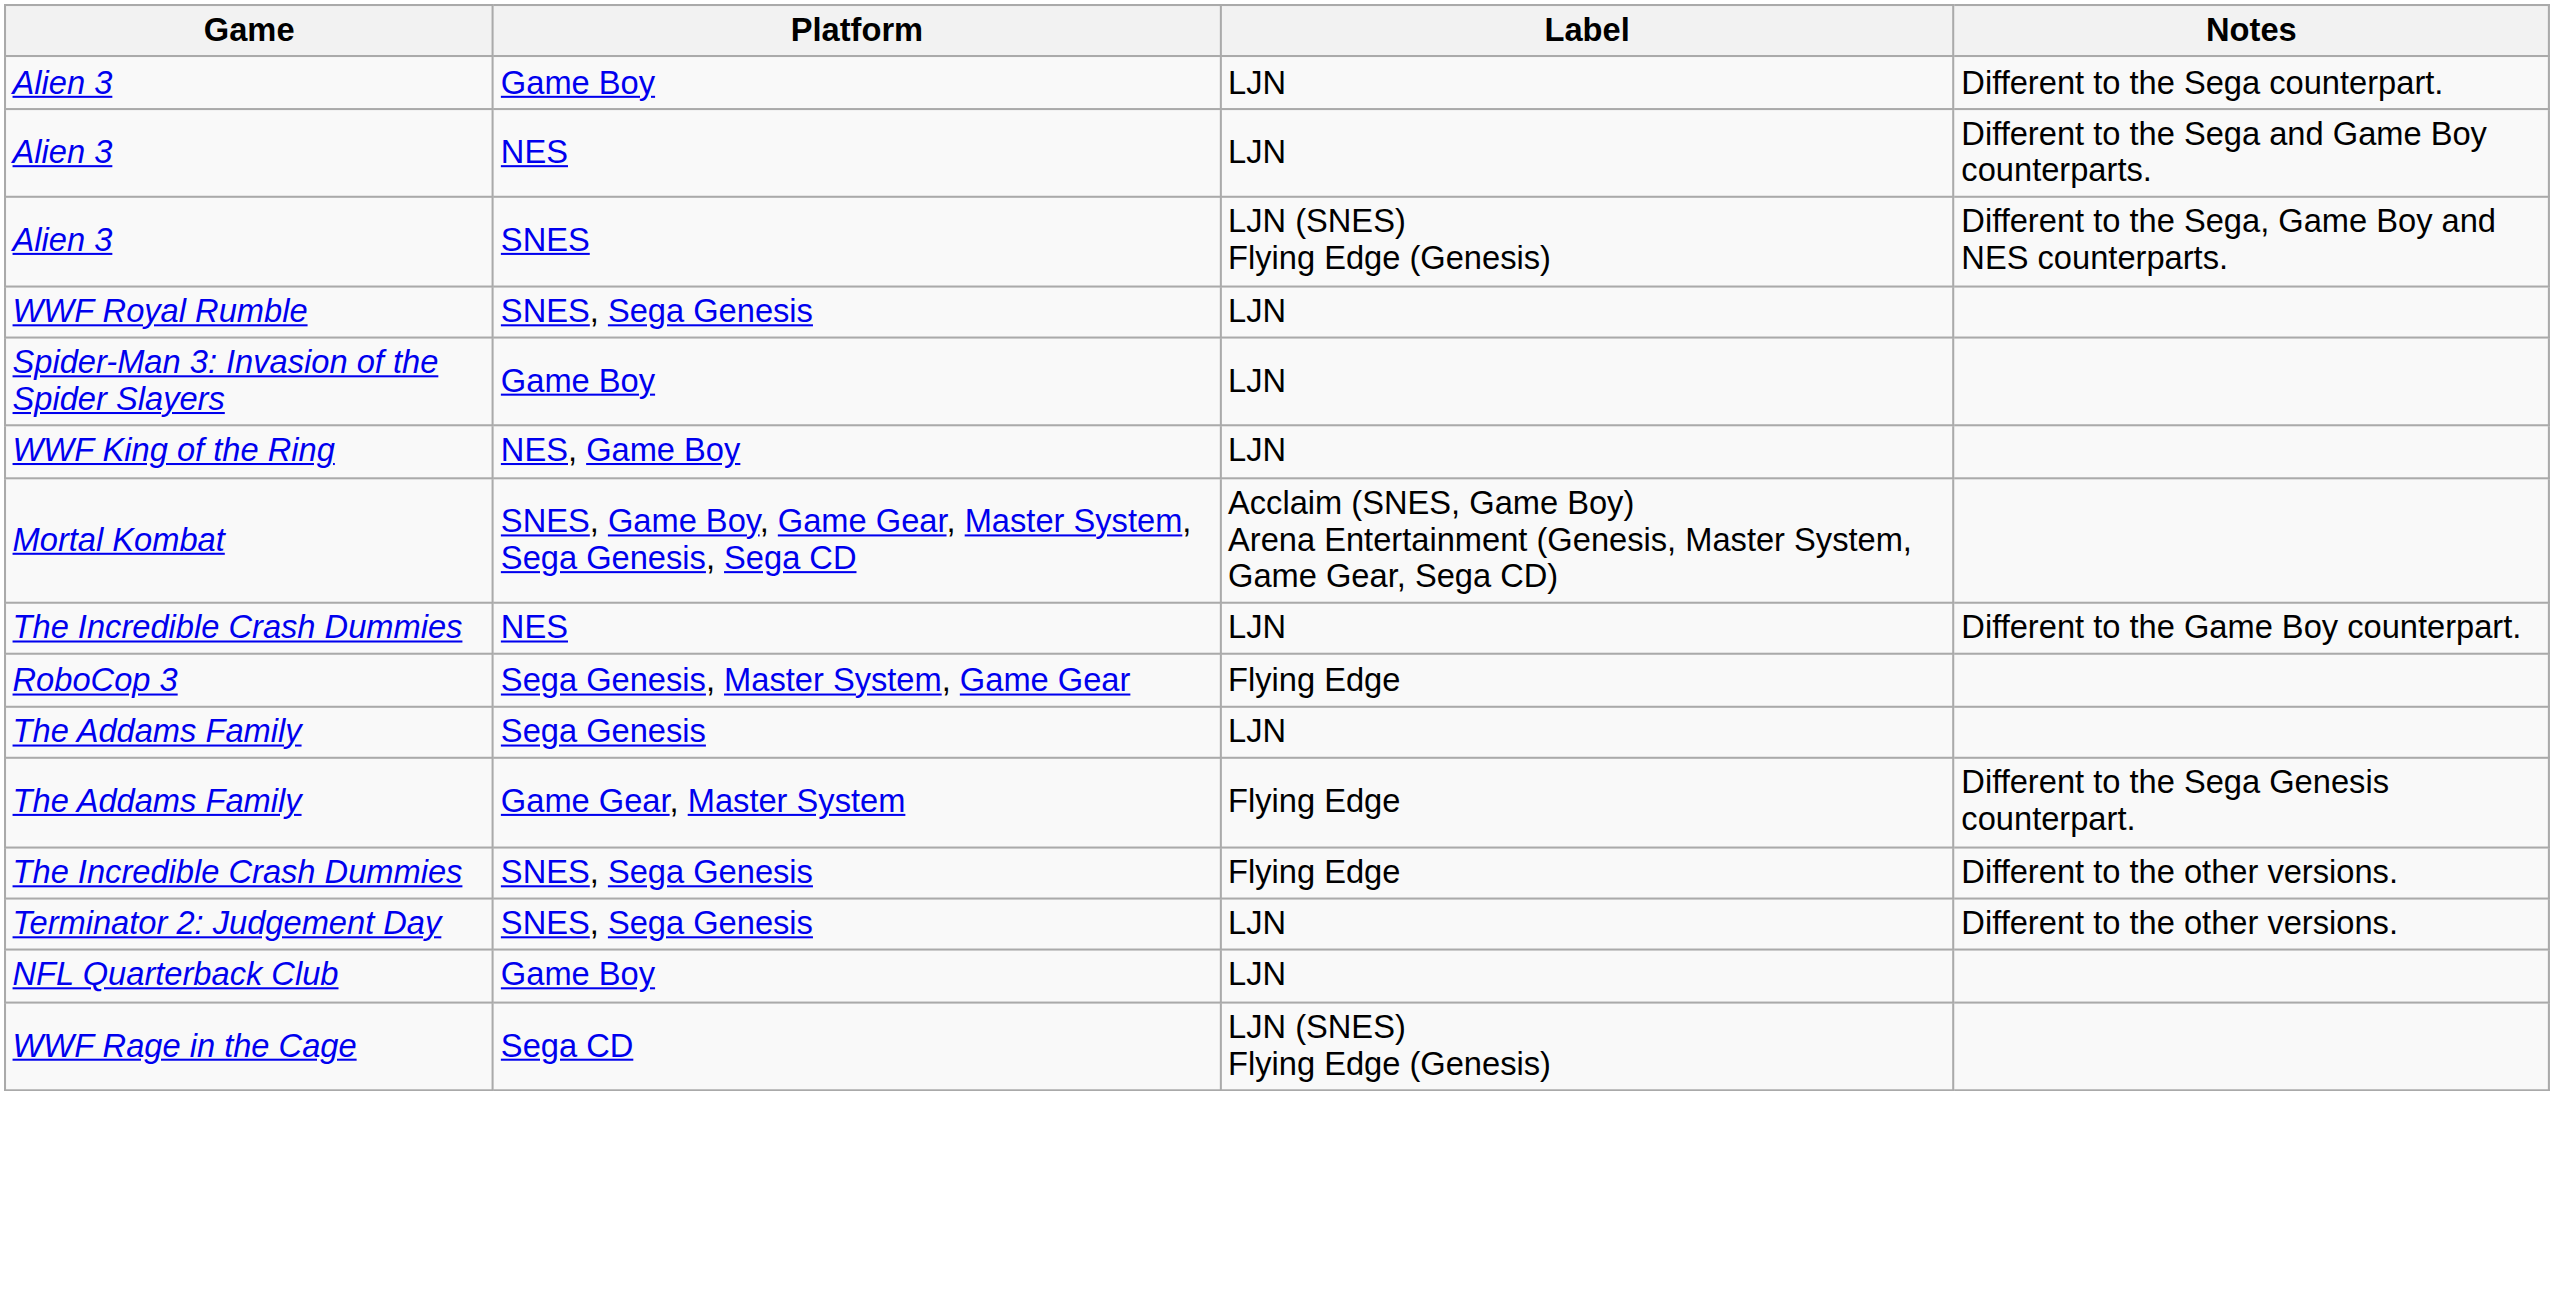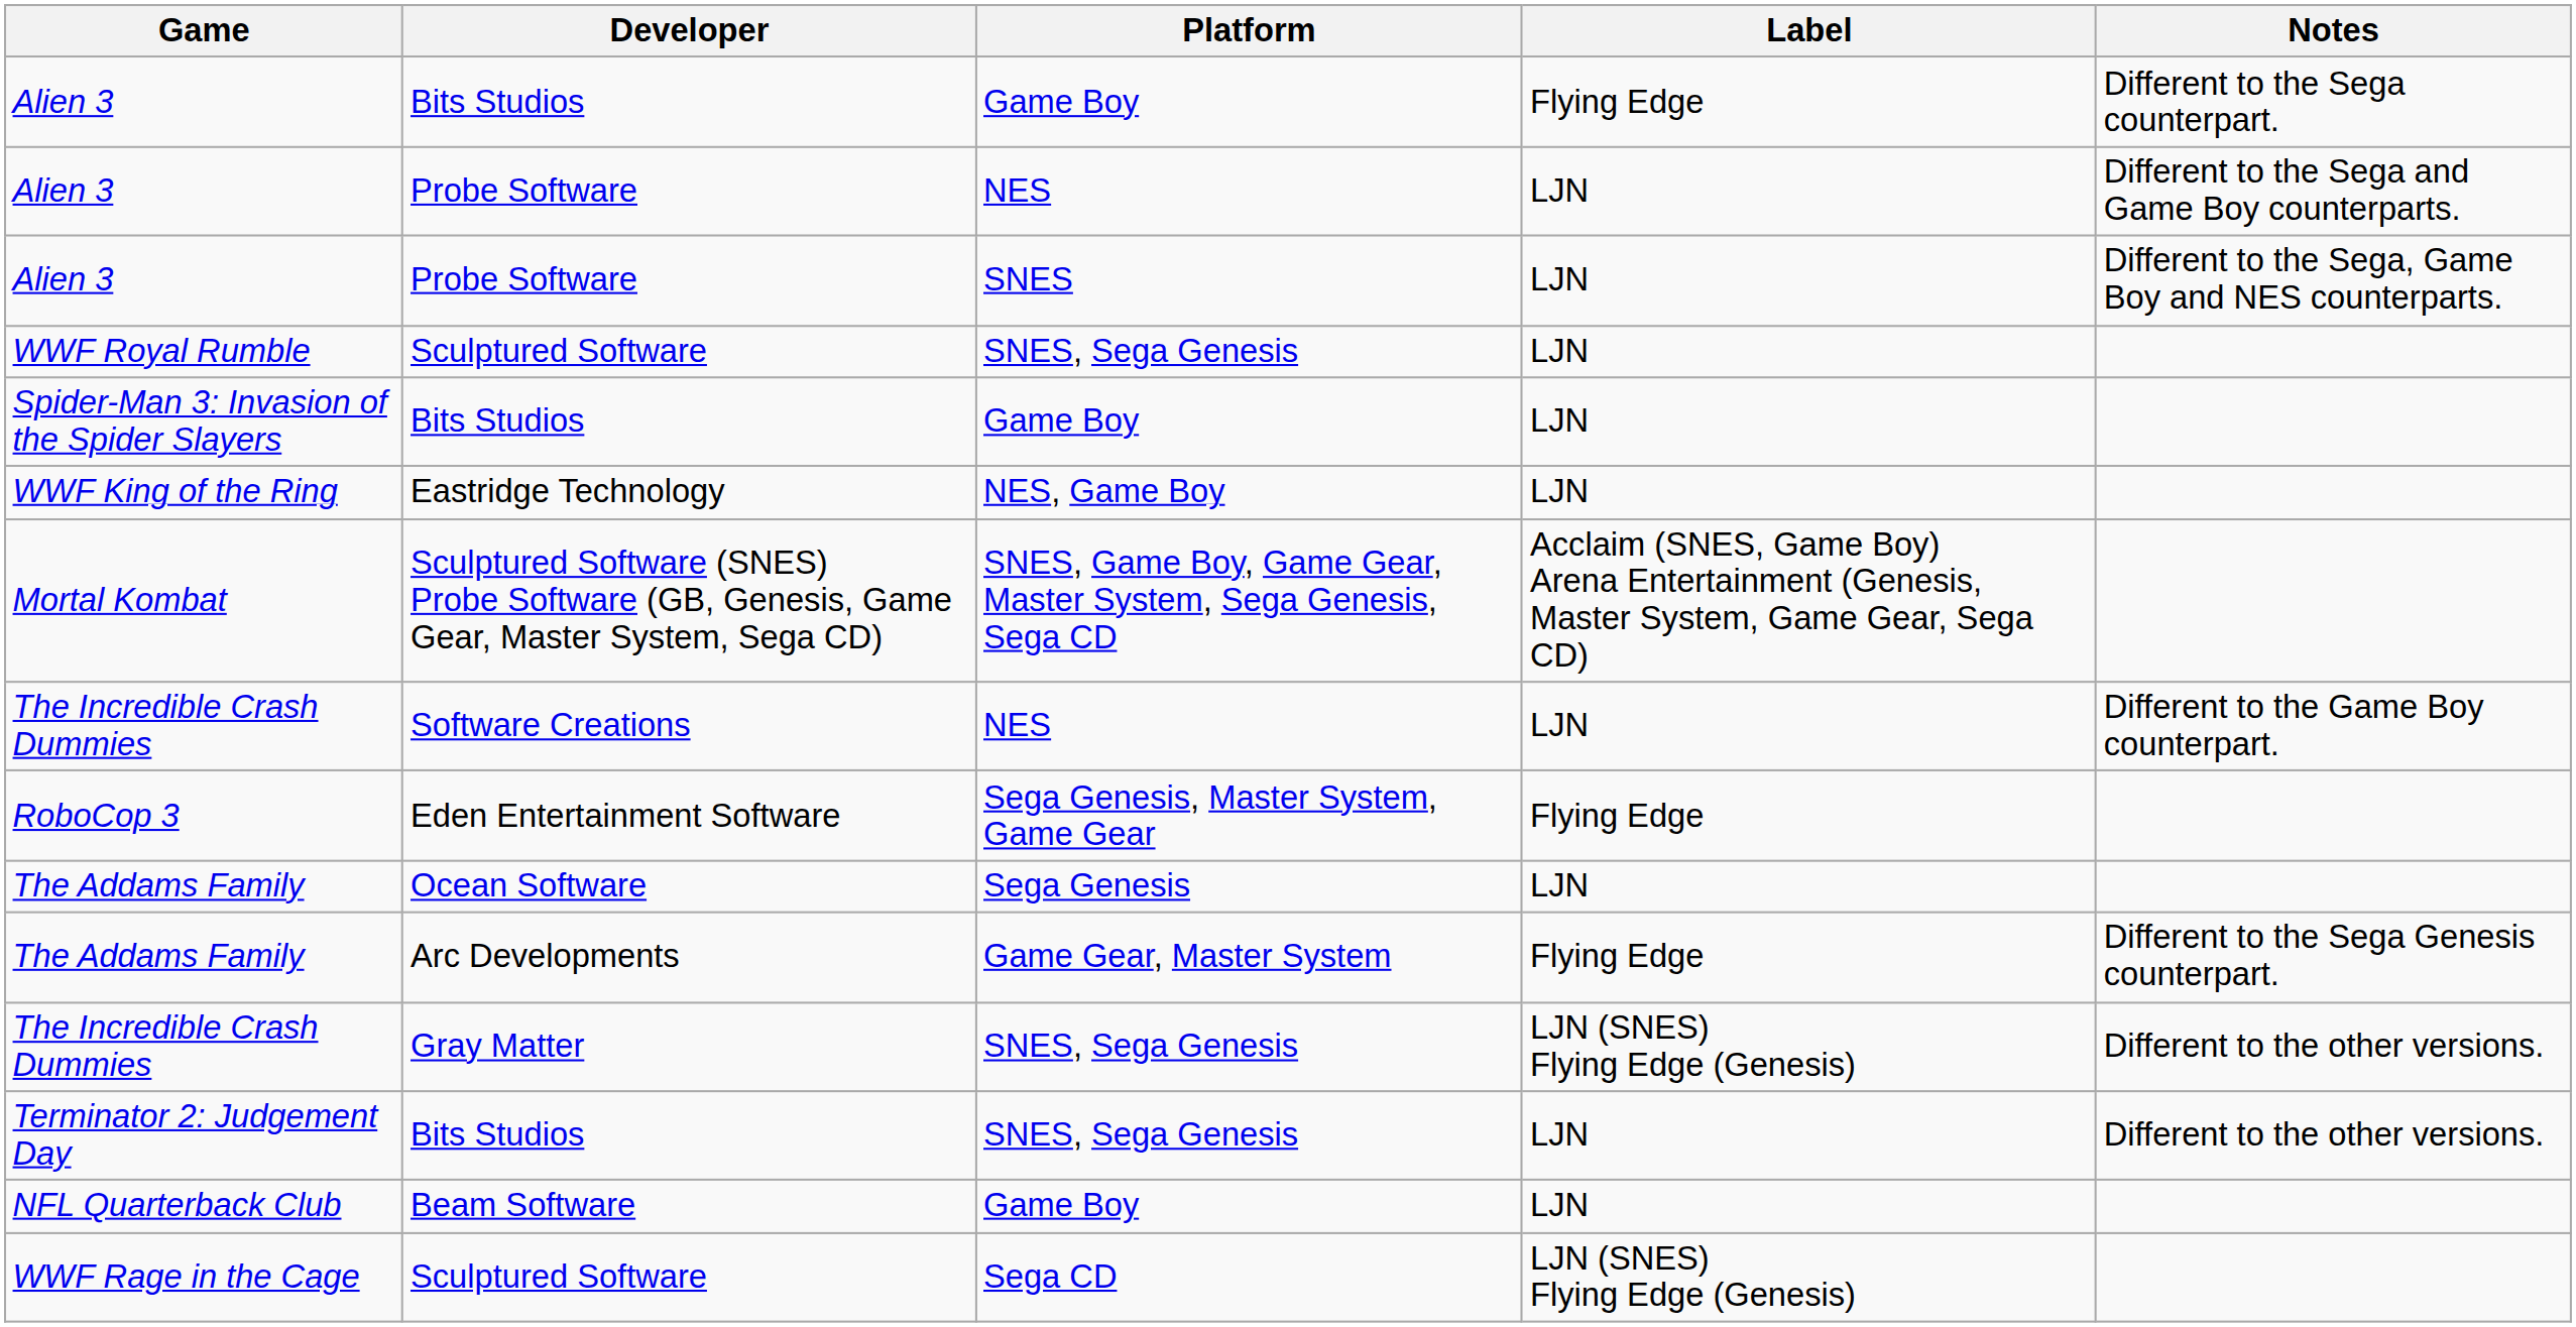 <table class="wikitable sortable">
 <tr>
 <th>Game</th>
+<th>Developer</th>
 <th>Platform</th>
 <th>Label</th>
 <th>Notes</th>
 </tr>
 <tr>
 <td><em><a href='#'>Alien 3</a></em></td>
+<td><a href='#'>Bits Studios</a></td>
 <td><a href='#'>Game Boy</a></td>
-<td>LJN</td>
+<td>Flying Edge</td>
 <td>Different to the Sega counterpart.</td>
 </tr>
 <tr>
 <td><em><a href='#'>Alien 3</a></em></td>
+<td><a href='#'>Probe Software</a></td>
 <td><a href='#'>NES</a></td>
 <td>LJN</td>
 <td>Different to the Sega and Game Boy counterparts.</td>
 </tr>
 <tr>
 <td><em><a href='#'>Alien 3</a></em></td>
+<td><a href='#'>Probe Software</a></td>
 <td><a href='#'>SNES</a></td>
-<td>LJN (SNES)<br>Flying Edge (Genesis)</td>
+<td>LJN</td>
 <td>Different to the Sega, Game Boy and NES counterparts.</td>
 </tr>
 <tr>
 <td><em><a href='#'>WWF Royal Rumble</a></em></td>
+<td><a href='#'>Sculptured Software</a></td>
 <td><a href='#'>SNES</a>, <a href='#'>Sega Genesis</a></td>
 <td>LJN</td>
 <td></td>
 </tr>
 <tr>
 <td><em><a href='#'>Spider-Man 3: Invasion of the Spider Slayers</a></em></td>
+<td><a href='#'>Bits Studios</a></td>
 <td><a href='#'>Game Boy</a></td>
 <td>LJN</td>
 <td></td>
 </tr>
 <tr>
 <td><em><a href='#'>WWF King of the Ring</a></em></td>
+<td>Eastridge Technology</td>
 <td><a href='#'>NES</a>, <a href='#'>Game Boy</a></td>
 <td>LJN</td>
 <td></td>
 </tr>
 <tr>
 <td><em><a href='#'>Mortal Kombat</a></em></td>
+<td><a href='#'>Sculptured Software</a> (SNES)<br><a href='#'>Probe Software</a> (GB, Genesis, Game Gear, Master System, Sega CD)</td>
 <td><a href='#'>SNES</a>, <a href='#'>Game Boy</a>, <a href='#'>Game Gear</a>, <a href='#'>Master System</a>, <a href='#'>Sega Genesis</a>, <a href='#'>Sega CD</a></td>
 <td>Acclaim (SNES, Game Boy)<br>Arena Entertainment (Genesis, Master System, Game Gear, Sega CD)</td>
 <td></td>
 </tr>
 <tr>
 <td><em><a href='#'>The Incredible Crash Dummies</a></em></td>
+<td><a href='#'>Software Creations</a></td>
 <td><a href='#'>NES</a></td>
 <td>LJN</td>
 <td>Different to the Game Boy counterpart.</td>
 </tr>
 <tr>
 <td><em><a href='#'>RoboCop 3</a></em></td>
+<td>Eden Entertainment Software</td>
 <td><a href='#'>Sega Genesis</a>, <a href='#'>Master System</a>, <a href='#'>Game Gear</a></td>
 <td>Flying Edge</td>
 <td></td>
 </tr>
 <tr>
 <td><em><a href='#'>The Addams Family</a></em></td>
+<td><a href='#'>Ocean Software</a></td>
 <td><a href='#'>Sega Genesis</a></td>
 <td>LJN</td>
 <td></td>
 </tr>
 <tr>
 <td><em><a href='#'>The Addams Family</a></em></td>
+<td>Arc Developments</td>
 <td><a href='#'>Game Gear</a>, <a href='#'>Master System</a></td>
 <td>Flying Edge</td>
 <td>Different to the Sega Genesis counterpart.</td>
 </tr>
 <tr>
 <td><em><a href='#'>The Incredible Crash Dummies</a></em></td>
+<td><a href='#'>Gray Matter</a></td>
 <td><a href='#'>SNES</a>, <a href='#'>Sega Genesis</a></td>
-<td>Flying Edge</td>
+<td>LJN (SNES)<br>Flying Edge (Genesis)</td>
 <td>Different to the other versions.</td>
 </tr>
 <tr>
 <td><em><a href='#'>Terminator 2: Judgement Day</a></em></td>
+<td><a href='#'>Bits Studios</a></td>
 <td><a href='#'>SNES</a>, <a href='#'>Sega Genesis</a></td>
 <td>LJN</td>
 <td>Different to the other versions.</td>
 </tr>
 <tr>
 <td><em><a href='#'>NFL Quarterback Club</a></em></td>
+<td><a href='#'>Beam Software</a></td>
 <td><a href='#'>Game Boy</a></td>
 <td>LJN</td>
 <td></td>
 </tr>
 <tr>
 <td><em><a href='#'>WWF Rage in the Cage</a></em></td>
+<td><a href='#'>Sculptured Software</a></td>
 <td><a href='#'>Sega CD</a></td>
 <td>LJN (SNES)<br>Flying Edge (Genesis)</td>
 <td></td>
 </tr>
 </table>
